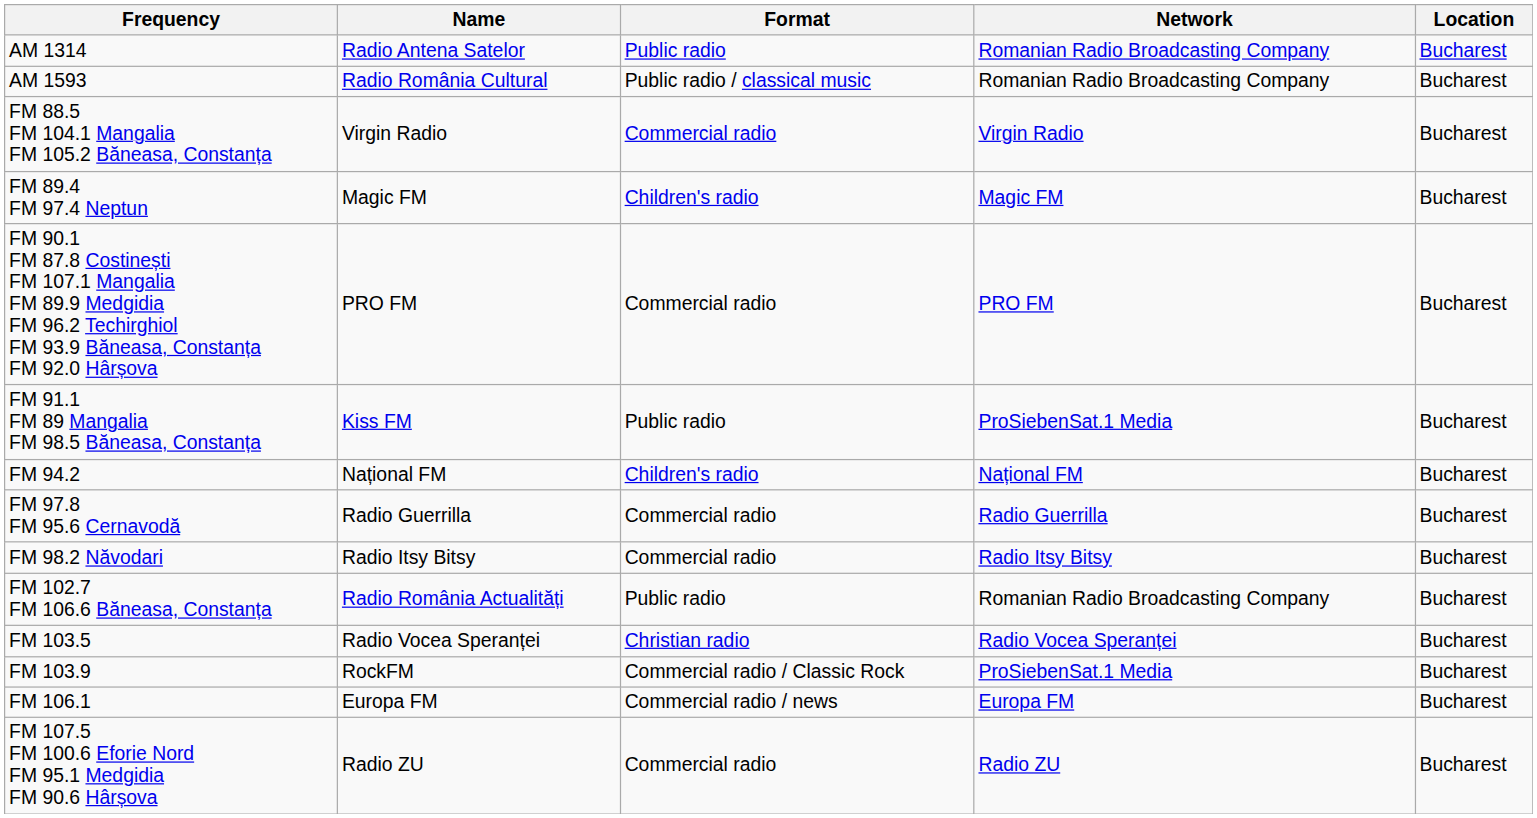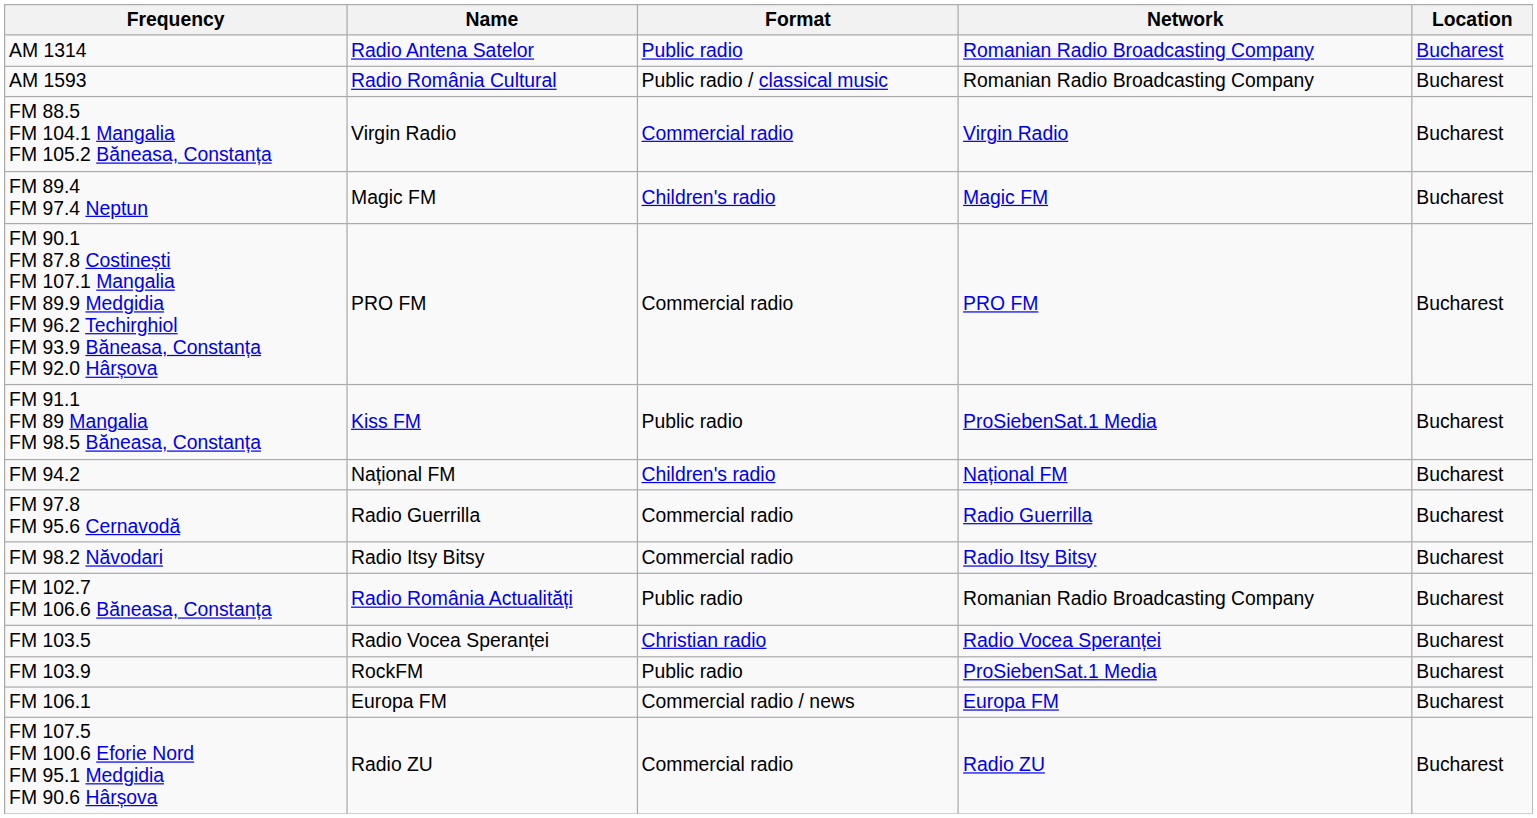 <table class="wikitable sortable" width="100%">
 <tr>
 <th>Frequency</th>
 <th>Name</th>
 <th>Format</th>
 <th>Network</th>
 <th>Location</th>
 </tr>
 <tr>
 <td>AM 1314</td>
 <td><a href='#'>Radio Antena Satelor</a></td>
 <td><a href='#'>Public radio</a></td>
 <td><a href='#'>Romanian Radio Broadcasting Company</a></td>
 <td><a href='#'>Bucharest</a></td>
 </tr>
 <tr>
 <td>AM 1593</td>
 <td><a href='#'>Radio România Cultural</a></td>
 <td>Public radio / <a href='#'>classical music</a></td>
 <td>Romanian Radio Broadcasting Company</td>
 <td>Bucharest</td>
 </tr>
 <tr>
 <td>FM 88.5<br>FM 104.1 <a href='#'>Mangalia</a><br>FM 105.2 <a href='#'>Băneasa, Constanța</a></td>
 <td>Virgin Radio</td>
 <td><a href='#'>Commercial radio</a></td>
 <td><a href='#'>Virgin Radio</a></td>
 <td>Bucharest</td>
 </tr>
 <tr>
 <td>FM 89.4<br>FM 97.4 <a href='#'>Neptun</a></td>
 <td>Magic FM</td>
 <td><a href='#'>Children's radio</a></td>
 <td><a href='#'>Magic FM</a></td>
 <td>Bucharest</td>
 </tr>
 <tr>
 <td>FM 90.1<br>FM 87.8 <a href='#'>Costinești</a><br>FM 107.1 <a href='#'>Mangalia</a><br>FM 89.9 <a href='#'>Medgidia</a><br> FM 96.2 <a href='#'>Techirghiol</a><br>FM 93.9 <a href='#'>Băneasa, Constanța</a><br>FM 92.0 <a href='#'>Hârșova</a></td>
 <td>PRO FM</td>
 <td>Commercial radio</td>
 <td><a href='#'>PRO FM</a></td>
 <td>Bucharest</td>
 </tr>
 <tr>
 <td>FM 91.1<br>FM 89 <a href='#'>Mangalia</a><br>FM 98.5 <a href='#'>Băneasa, Constanța</a></td>
 <td><a href='#'>Kiss FM</a></td>
 <td>Public radio</td>
 <td><a href='#'>ProSiebenSat.1 Media</a></td>
 <td>Bucharest</td>
 </tr>
 <tr>
 <td>FM 94.2</td>
 <td>Național FM</td>
 <td><a href='#'>Children's radio</a></td>
 <td><a href='#'>Național FM</a></td>
 <td>Bucharest</td>
 </tr>
 <tr>
 <td>FM 97.8<br>FM 95.6 <a href='#'>Cernavodă</a></td>
 <td>Radio Guerrilla</td>
 <td>Commercial radio</td>
 <td><a href='#'>Radio Guerrilla</a></td>
 <td>Bucharest</td>
 </tr>
 <tr>
 <td>FM 98.2 <a href='#'>Năvodari</a></td>
 <td>Radio Itsy Bitsy</td>
 <td>Commercial radio</td>
 <td><a href='#'>Radio Itsy Bitsy</a></td>
 <td>Bucharest</td>
 </tr>
 <tr>
 <td>FM 102.7<br>FM 106.6 <a href='#'>Băneasa, Constanța</a></td>
 <td><a href='#'>Radio România Actualități</a></td>
 <td>Public radio</td>
 <td>Romanian Radio Broadcasting Company</td>
 <td>Bucharest</td>
 </tr>
 <tr>
 <td>FM 103.5</td>
 <td>Radio Vocea Speranței</td>
 <td><a href='#'>Christian radio</a></td>
 <td><a href='#'>Radio Vocea Speranței</a></td>
 <td>Bucharest</td>
 </tr>
 <tr>
 <td>FM 103.9</td>
 <td>RockFM</td>
-<td>Commercial radio / Classic Rock</td>
+<td>Public radio</td>
 <td><a href='#'>ProSiebenSat.1 Media</a></td>
 <td>Bucharest</td>
 </tr>
 <tr>
 <td>FM 106.1</td>
 <td>Europa FM</td>
 <td>Commercial radio / news</td>
 <td><a href='#'>Europa FM</a></td>
 <td>Bucharest</td>
 </tr>
 <tr>
 <td>FM 107.5<br>FM 100.6 <a href='#'>Eforie Nord</a><br>FM 95.1 <a href='#'>Medgidia</a><br>FM 90.6 <a href='#'>Hârșova</a></td>
 <td>Radio ZU</td>
 <td>Commercial radio</td>
 <td><a href='#'>Radio ZU</a></td>
 <td>Bucharest</td>
 </tr>
 </table>
